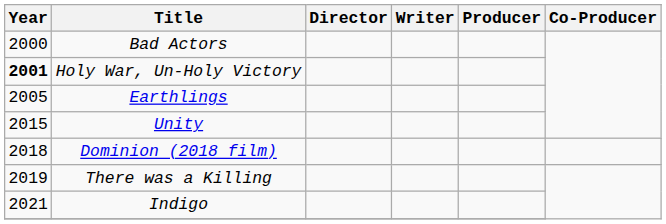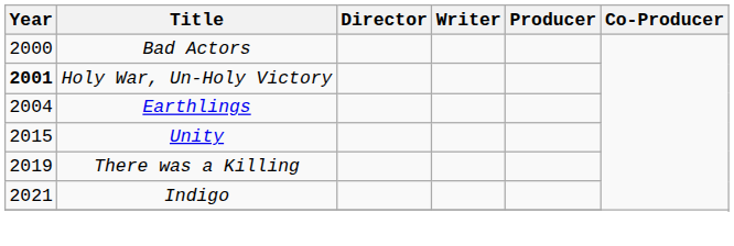 <table class="wikitable" style="text-align:center">
 <tr>
 <th>Year</th>
 <th>Title</th>
 <th>Director</th>
 <th>Writer</th>
 <th>Producer</th>
 <th>Co-Producer</th>
 </tr>
 <tr>
 <td>2000</td>
 <td><em>Bad Actors</em></td>
 <td></td>
 <td></td>
 <td></td>
 </tr>
 <tr>
 <td><strong>2001</strong></td>
 <td><em>Holy War, Un-Holy Victory</em></td>
 <td></td>
 <td></td>
 <td></td>
 </tr>
 <tr>
-<td>2005</td>
+<td>2004</td>
 <td><em><a href='#'>Earthlings</a></em></td>
 <td></td>
 <td></td>
 <td></td>
 </tr>
 <tr>
 <td>2015</td>
 <td><em><a href='#'>Unity</a></em></td>
-<td></td>
-<td></td>
-<td></td>
-</tr>
-<tr>
-<td>2018</td>
-<td><em><a href='#'>Dominion (2018 film)</a></em></td>
-<td></td>
 <td></td>
 <td></td>
 <td></td>
 </tr>
 <tr>
 <td>2019</td>
 <td><em>There was a Killing</em></td>
 <td></td>
 <td></td>
 <td></td>
 </tr>
 <tr>
 <td>2021</td>
 <td><em>Indigo</em></td>
 <td></td>
 <td></td>
 <td></td>
 </tr>
 <tr>
 </tr>
 </table>
